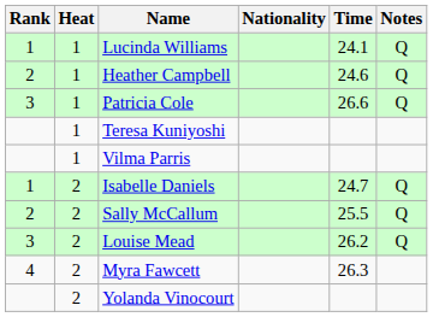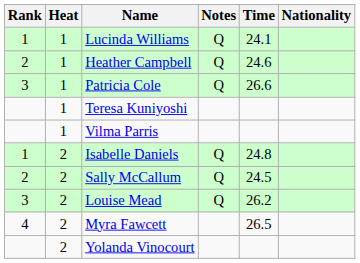 <table class="wikitable sortable" style="text-align:center">
 <tr>
 <th>Rank</th>
 <th>Heat</th>
 <th>Name</th>
+<th>Notes</th>
+<th>Time</th>
 <th>Nationality</th>
-<th>Time</th>
-<th>Notes</th>
 </tr>
 <tr bgcolor=ccffcc>
 <td>1</td>
 <td>1</td>
 <td align=left><a href='#'>Lucinda Williams</a></td>
+<td>Q</td>
+<td>24.1</td>
 <td align=left></td>
-<td>24.1</td>
-<td>Q</td>
 </tr>
 <tr bgcolor=ccffcc>
 <td>2</td>
 <td>1</td>
 <td align=left><a href='#'>Heather Campbell</a></td>
+<td>Q</td>
+<td>24.6</td>
 <td align=left></td>
-<td>24.6</td>
-<td>Q</td>
 </tr>
 <tr bgcolor=ccffcc>
 <td>3</td>
 <td>1</td>
 <td align=left><a href='#'>Patricia Cole</a></td>
+<td>Q</td>
+<td>26.6</td>
 <td align=left></td>
-<td>26.6</td>
-<td>Q</td>
 </tr>
 <tr>
 <td></td>
 <td>1</td>
 <td align=left><a href='#'>Teresa Kuniyoshi</a></td>
-<td align=left></td>
 <td></td>
 <td></td>
+<td align=left></td>
 </tr>
 <tr>
 <td></td>
 <td>1</td>
 <td align=left><a href='#'>Vilma Parris</a></td>
-<td align=left></td>
 <td></td>
 <td></td>
+<td align=left></td>
 </tr>
 <tr bgcolor=ccffcc>
 <td>1</td>
 <td>2</td>
 <td align=left><a href='#'>Isabelle Daniels</a></td>
+<td>Q</td>
+<td>24.8</td>
 <td align=left></td>
-<td>24.7</td>
-<td>Q</td>
 </tr>
 <tr bgcolor=ccffcc>
 <td>2</td>
 <td>2</td>
 <td align=left><a href='#'>Sally McCallum</a></td>
+<td>Q</td>
+<td>24.5</td>
 <td align=left></td>
-<td>25.5</td>
-<td>Q</td>
 </tr>
 <tr bgcolor=ccffcc>
 <td>3</td>
 <td>2</td>
 <td align=left><a href='#'>Louise Mead</a></td>
+<td>Q</td>
+<td>26.2</td>
 <td align=left></td>
-<td>26.2</td>
-<td>Q</td>
 </tr>
 <tr>
 <td>4</td>
 <td>2</td>
 <td align=left><a href='#'>Myra Fawcett</a></td>
+<td></td>
+<td>26.5</td>
 <td align=left></td>
-<td>26.3</td>
-<td></td>
 </tr>
 <tr>
 <td></td>
 <td>2</td>
 <td align=left><a href='#'>Yolanda Vinocourt</a></td>
-<td align=left></td>
 <td></td>
 <td></td>
+<td align=left></td>
 </tr>
 </table>
